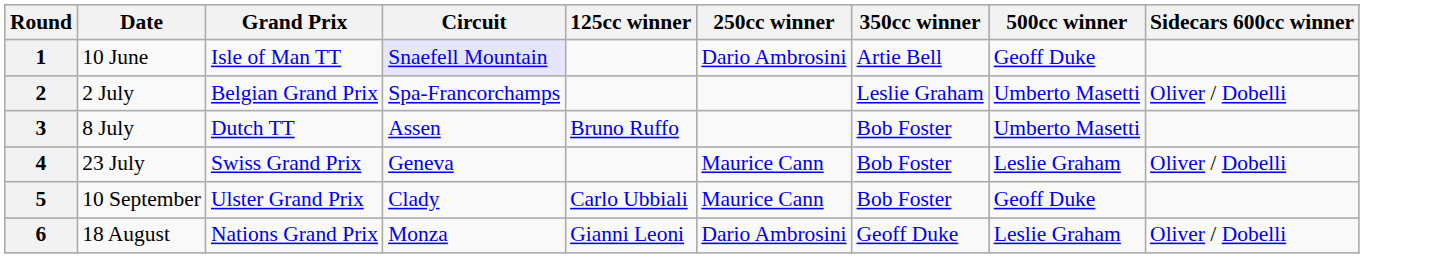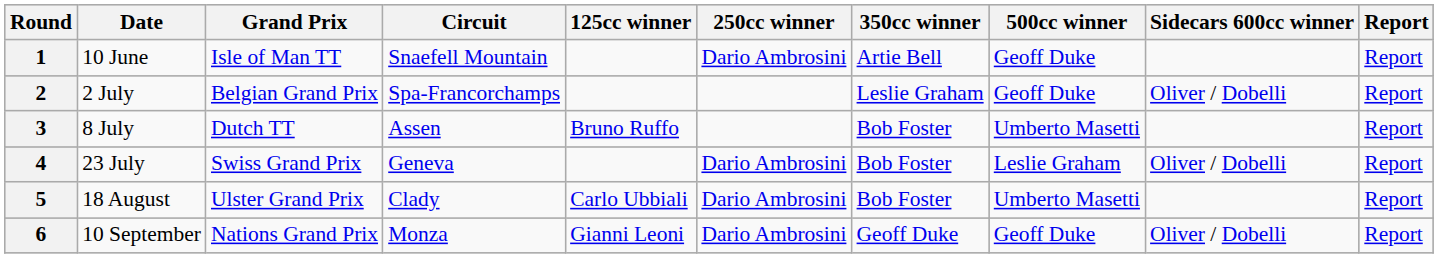 <table class="wikitable" style="font-size: 85%">
 <tr>
 <th>Round</th>
 <th>Date</th>
 <th>Grand Prix</th>
 <th>Circuit</th>
 <th>125cc winner</th>
 <th>250cc winner</th>
 <th>350cc winner</th>
 <th>500cc winner</th>
 <th>Sidecars 600cc winner</th>
+<th>Report</th>
 </tr>
 <tr>
 <th>1</th>
 <td>10 June</td>
 <td> <a href='#'>Isle of Man TT</a></td>
-<td style="background: lavender;"><a href='#'>Snaefell Mountain</a></td>
+<td><a href='#'>Snaefell Mountain</a></td>
 <td></td>
 <td> <a href='#'>Dario Ambrosini</a></td>
 <td> <a href='#'>Artie Bell</a></td>
 <td> <a href='#'>Geoff Duke</a></td>
 <td></td>
+<td><a href='#'>Report</a></td>
 </tr>
 <tr>
 <th>2</th>
 <td>2 July</td>
 <td> <a href='#'>Belgian Grand Prix</a></td>
 <td><a href='#'>Spa-Francorchamps</a></td>
 <td></td>
 <td></td>
 <td> <a href='#'>Leslie Graham</a></td>
-<td> <a href='#'>Umberto Masetti</a></td>
+<td> <a href='#'>Geoff Duke</a></td>
 <td>  <a href='#'>Oliver</a> / <a href='#'>Dobelli</a></td>
+<td><a href='#'>Report</a></td>
 </tr>
 <tr>
 <th>3</th>
 <td>8 July</td>
 <td> <a href='#'>Dutch TT</a></td>
 <td><a href='#'>Assen</a></td>
 <td> <a href='#'>Bruno Ruffo</a></td>
 <td></td>
 <td> <a href='#'>Bob Foster</a></td>
 <td> <a href='#'>Umberto Masetti</a></td>
 <td></td>
+<td><a href='#'>Report</a></td>
 </tr>
 <tr>
 <th>4</th>
 <td>23 July</td>
 <td> <a href='#'>Swiss Grand Prix</a></td>
 <td><a href='#'>Geneva</a></td>
 <td></td>
-<td> <a href='#'>Maurice Cann</a></td>
+<td> <a href='#'>Dario Ambrosini</a></td>
 <td> <a href='#'>Bob Foster</a></td>
 <td> <a href='#'>Leslie Graham</a></td>
 <td>  <a href='#'>Oliver</a> / <a href='#'>Dobelli</a></td>
+<td><a href='#'>Report</a></td>
 </tr>
 <tr>
 <th>5</th>
-<td>10 September</td>
+<td>18 August</td>
 <td> <a href='#'>Ulster Grand Prix</a></td>
 <td><a href='#'>Clady</a></td>
 <td> <a href='#'>Carlo Ubbiali</a></td>
-<td> <a href='#'>Maurice Cann</a></td>
+<td> <a href='#'>Dario Ambrosini</a></td>
 <td> <a href='#'>Bob Foster</a></td>
-<td> <a href='#'>Geoff Duke</a></td>
+<td> <a href='#'>Umberto Masetti</a></td>
 <td></td>
+<td><a href='#'>Report</a></td>
 </tr>
 <tr>
 <th>6</th>
-<td>18 August</td>
+<td>10 September</td>
 <td> <a href='#'>Nations Grand Prix</a></td>
 <td><a href='#'>Monza</a></td>
 <td> <a href='#'>Gianni Leoni</a></td>
 <td> <a href='#'>Dario Ambrosini</a></td>
 <td> <a href='#'>Geoff Duke</a></td>
-<td> <a href='#'>Leslie Graham</a></td>
+<td> <a href='#'>Geoff Duke</a></td>
 <td>  <a href='#'>Oliver</a> / <a href='#'>Dobelli</a></td>
+<td><a href='#'>Report</a></td>
 </tr>
 </table>
